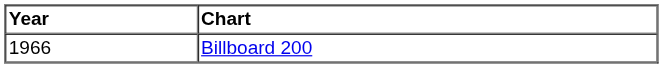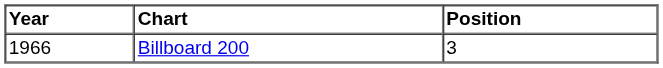 <table border="1" cellspacing="0" cellpadding="2" style="width:550px;">
 <tr>
 <th align="left">Year</th>
 <th align="left">Chart</th>
+<th align="left">Position</th>
 </tr>
 <tr>
 <td align="left">1966</td>
 <td align="left"><a href='#'>Billboard 200</a></td>
+<td align="left">3</td>
 </tr>
 </table>
